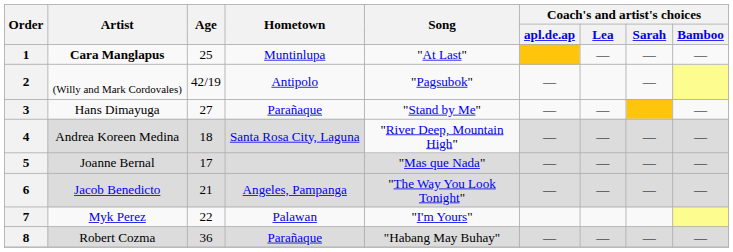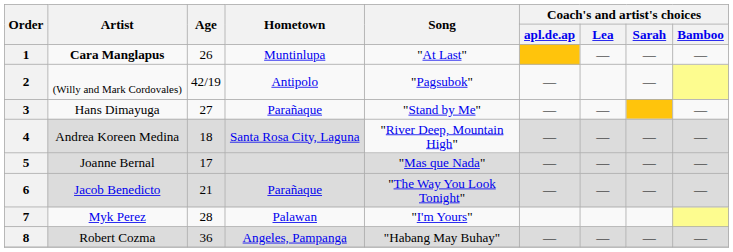 <table class="wikitable" style="text-align:center; line-height:17px; width:100%;">
 <tr>
 <th rowspan="2" scope="col" style="width:04%;">Order</th>
 <th rowspan="2" scope="col" style="width:18%;">Artist</th>
 <th rowspan="2" scope="col" style="width:04%;">Age</th>
 <th rowspan="2" scope="col" style="width:18%;">Hometown</th>
 <th rowspan="2" scope="col" style="width:20%;">Song</th>
 <th colspan="4" scope="col" style="width:24%;">Coach's and artist's choices</th>
 </tr>
 <tr>
 <th style="width:06%;"><a href='#'>apl.de.ap</a></th>
 <th style="width:06%;"><a href='#'>Lea</a></th>
 <th style="width:06%;"><a href='#'>Sarah</a></th>
 <th style="width:06%;"><a href='#'>Bamboo</a></th>
 </tr>
 <tr>
 <th scope="row">1</th>
 <td><strong>Cara Manglapus</strong></td>
-<td>25</td>
+<td>26</td>
 <td><a href='#'>Muntinlupa</a></td>
 <td>"<a href='#'>At Last</a>"</td>
 <td style="background:#FFC40C;"><strong></strong></td>
 <td>—</td>
 <td>—</td>
 <td>—</td>
 </tr>
 <tr>
 <th scope="row">2</th>
 <td><br><small>(Willy and Mark Cordovales)</small></td>
 <td>42/19</td>
 <td><a href='#'>Antipolo</a></td>
 <td>"<a href='#'>Pagsubok</a>"</td>
 <td>—</td>
 <td><strong></strong></td>
 <td>—</td>
 <td style="background:#fdfc8f;"><strong></strong></td>
 </tr>
 <tr>
 <th scope="row">3</th>
 <td>Hans Dimayuga</td>
 <td>27</td>
 <td><a href='#'>Parañaque</a></td>
 <td>"<a href='#'>Stand by Me</a>"</td>
 <td>—</td>
 <td>—</td>
 <td style="background:#FFC40C;"><strong></strong></td>
 <td>—</td>
 </tr>
 <tr>
 <th scope="row">4</th>
 <td style="background:#DCDCDC;">Andrea Koreen Medina</td>
 <td style="background:#DCDCDC;">18</td>
 <td style="background:#DCDCDC;"><a href='#'>Santa Rosa City, Laguna</a></td>
 <td>"<a href='#'>River Deep, Mountain High</a>"</td>
 <td style="background:#DCDCDC;">—</td>
 <td style="background:#DCDCDC;">—</td>
 <td style="background:#DCDCDC;">—</td>
 <td style="background:#DCDCDC;">—</td>
 </tr>
 <tr>
 <th scope="row">5</th>
 <td style="background:#DCDCDC;">Joanne Bernal</td>
 <td style="background:#DCDCDC;">17</td>
 <td style="background:#DCDCDC;"></td>
 <td style="background:#DCDCDC;">"<a href='#'>Mas que Nada</a>"</td>
 <td style="background:#DCDCDC;">—</td>
 <td style="background:#DCDCDC;">—</td>
 <td style="background:#DCDCDC;">—</td>
 <td style="background:#DCDCDC;">—</td>
 </tr>
 <tr>
 <th scope="row">6</th>
 <td style="background:#DCDCDC;"><a href='#'>Jacob Benedicto</a></td>
 <td style="background:#DCDCDC;">21</td>
-<td style="background:#DCDCDC;"><a href='#'>Angeles, Pampanga</a></td>
+<td style="background:#DCDCDC;"><a href='#'>Parañaque</a></td>
 <td style="background:#DCDCDC;">"<a href='#'>The Way You Look Tonight</a>"</td>
 <td style="background:#DCDCDC;">—</td>
 <td style="background:#DCDCDC;">—</td>
 <td style="background:#DCDCDC;">—</td>
 <td style="background:#DCDCDC;">—</td>
 </tr>
 <tr>
 <th scope="row">7</th>
 <td><a href='#'>Myk Perez</a></td>
-<td>22</td>
+<td>28</td>
 <td><a href='#'>Palawan</a></td>
 <td>"<a href='#'>I'm Yours</a>"</td>
 <td><strong></strong></td>
 <td><strong></strong></td>
 <td><strong></strong></td>
 <td style="background:#fdfc8f;"><strong></strong></td>
 </tr>
 <tr>
 <th scope="row">8</th>
 <td style="background:#DCDCDC;">Robert Cozma</td>
 <td style="background:#DCDCDC;">36</td>
-<td style="background:#DCDCDC;"><a href='#'>Parañaque</a></td>
+<td style="background:#DCDCDC;"><a href='#'>Angeles, Pampanga</a></td>
 <td style="background:#DCDCDC;">"Habang May Buhay"</td>
 <td style="background:#DCDCDC;">—</td>
 <td style="background:#DCDCDC;">—</td>
 <td style="background:#DCDCDC;">—</td>
 <td style="background:#DCDCDC;">—</td>
 </tr>
 <tr>
 </tr>
 </table>
